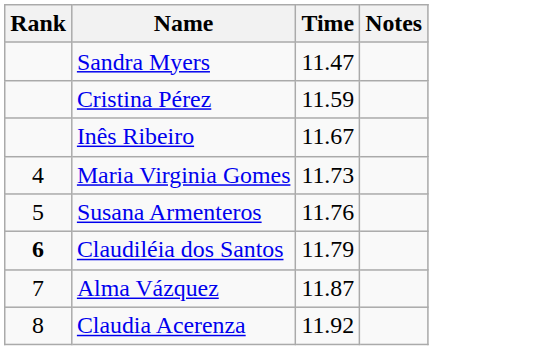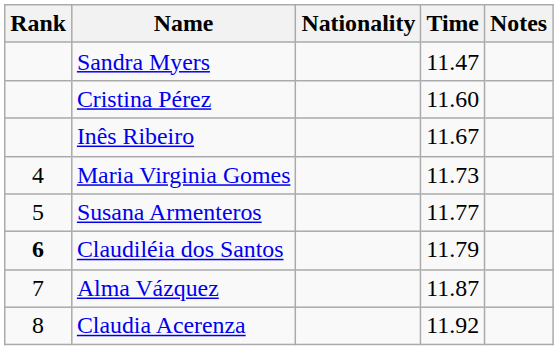 <table class="wikitable sortable" style="text-align:center">
 <tr>
 <th>Rank</th>
 <th>Name</th>
+<th>Nationality</th>
 <th>Time</th>
 <th>Notes</th>
 </tr>
 <tr>
 <td align=center></td>
 <td align=left><a href='#'>Sandra Myers</a></td>
+<td align=left></td>
 <td>11.47</td>
 <td></td>
 </tr>
 <tr>
 <td align=center></td>
 <td align=left><a href='#'>Cristina Pérez</a></td>
-<td>11.59</td>
+<td align=left></td>
+<td>11.60</td>
 <td></td>
 </tr>
 <tr>
 <td align=center></td>
 <td align=left><a href='#'>Inês Ribeiro</a></td>
+<td align=left></td>
 <td>11.67</td>
 <td></td>
 </tr>
 <tr>
 <td align=center>4</td>
 <td align=left><a href='#'>Maria Virginia Gomes</a></td>
+<td align=left></td>
 <td>11.73</td>
 <td></td>
 </tr>
 <tr>
 <td align=center>5</td>
 <td align=left><a href='#'>Susana Armenteros</a></td>
-<td>11.76</td>
+<td align=left></td>
+<td>11.77</td>
 <td></td>
 </tr>
 <tr>
 <td align=center><strong>6</strong></td>
 <td align=left><a href='#'>Claudiléia dos Santos</a></td>
+<td align=left></td>
 <td>11.79</td>
 <td></td>
 </tr>
 <tr>
 <td align=center>7</td>
 <td align=left><a href='#'>Alma Vázquez</a></td>
+<td align=left></td>
 <td>11.87</td>
 <td></td>
 </tr>
 <tr>
 <td align=center>8</td>
 <td align=left><a href='#'>Claudia Acerenza</a></td>
+<td align=left></td>
 <td>11.92</td>
 <td></td>
 </tr>
 </table>
